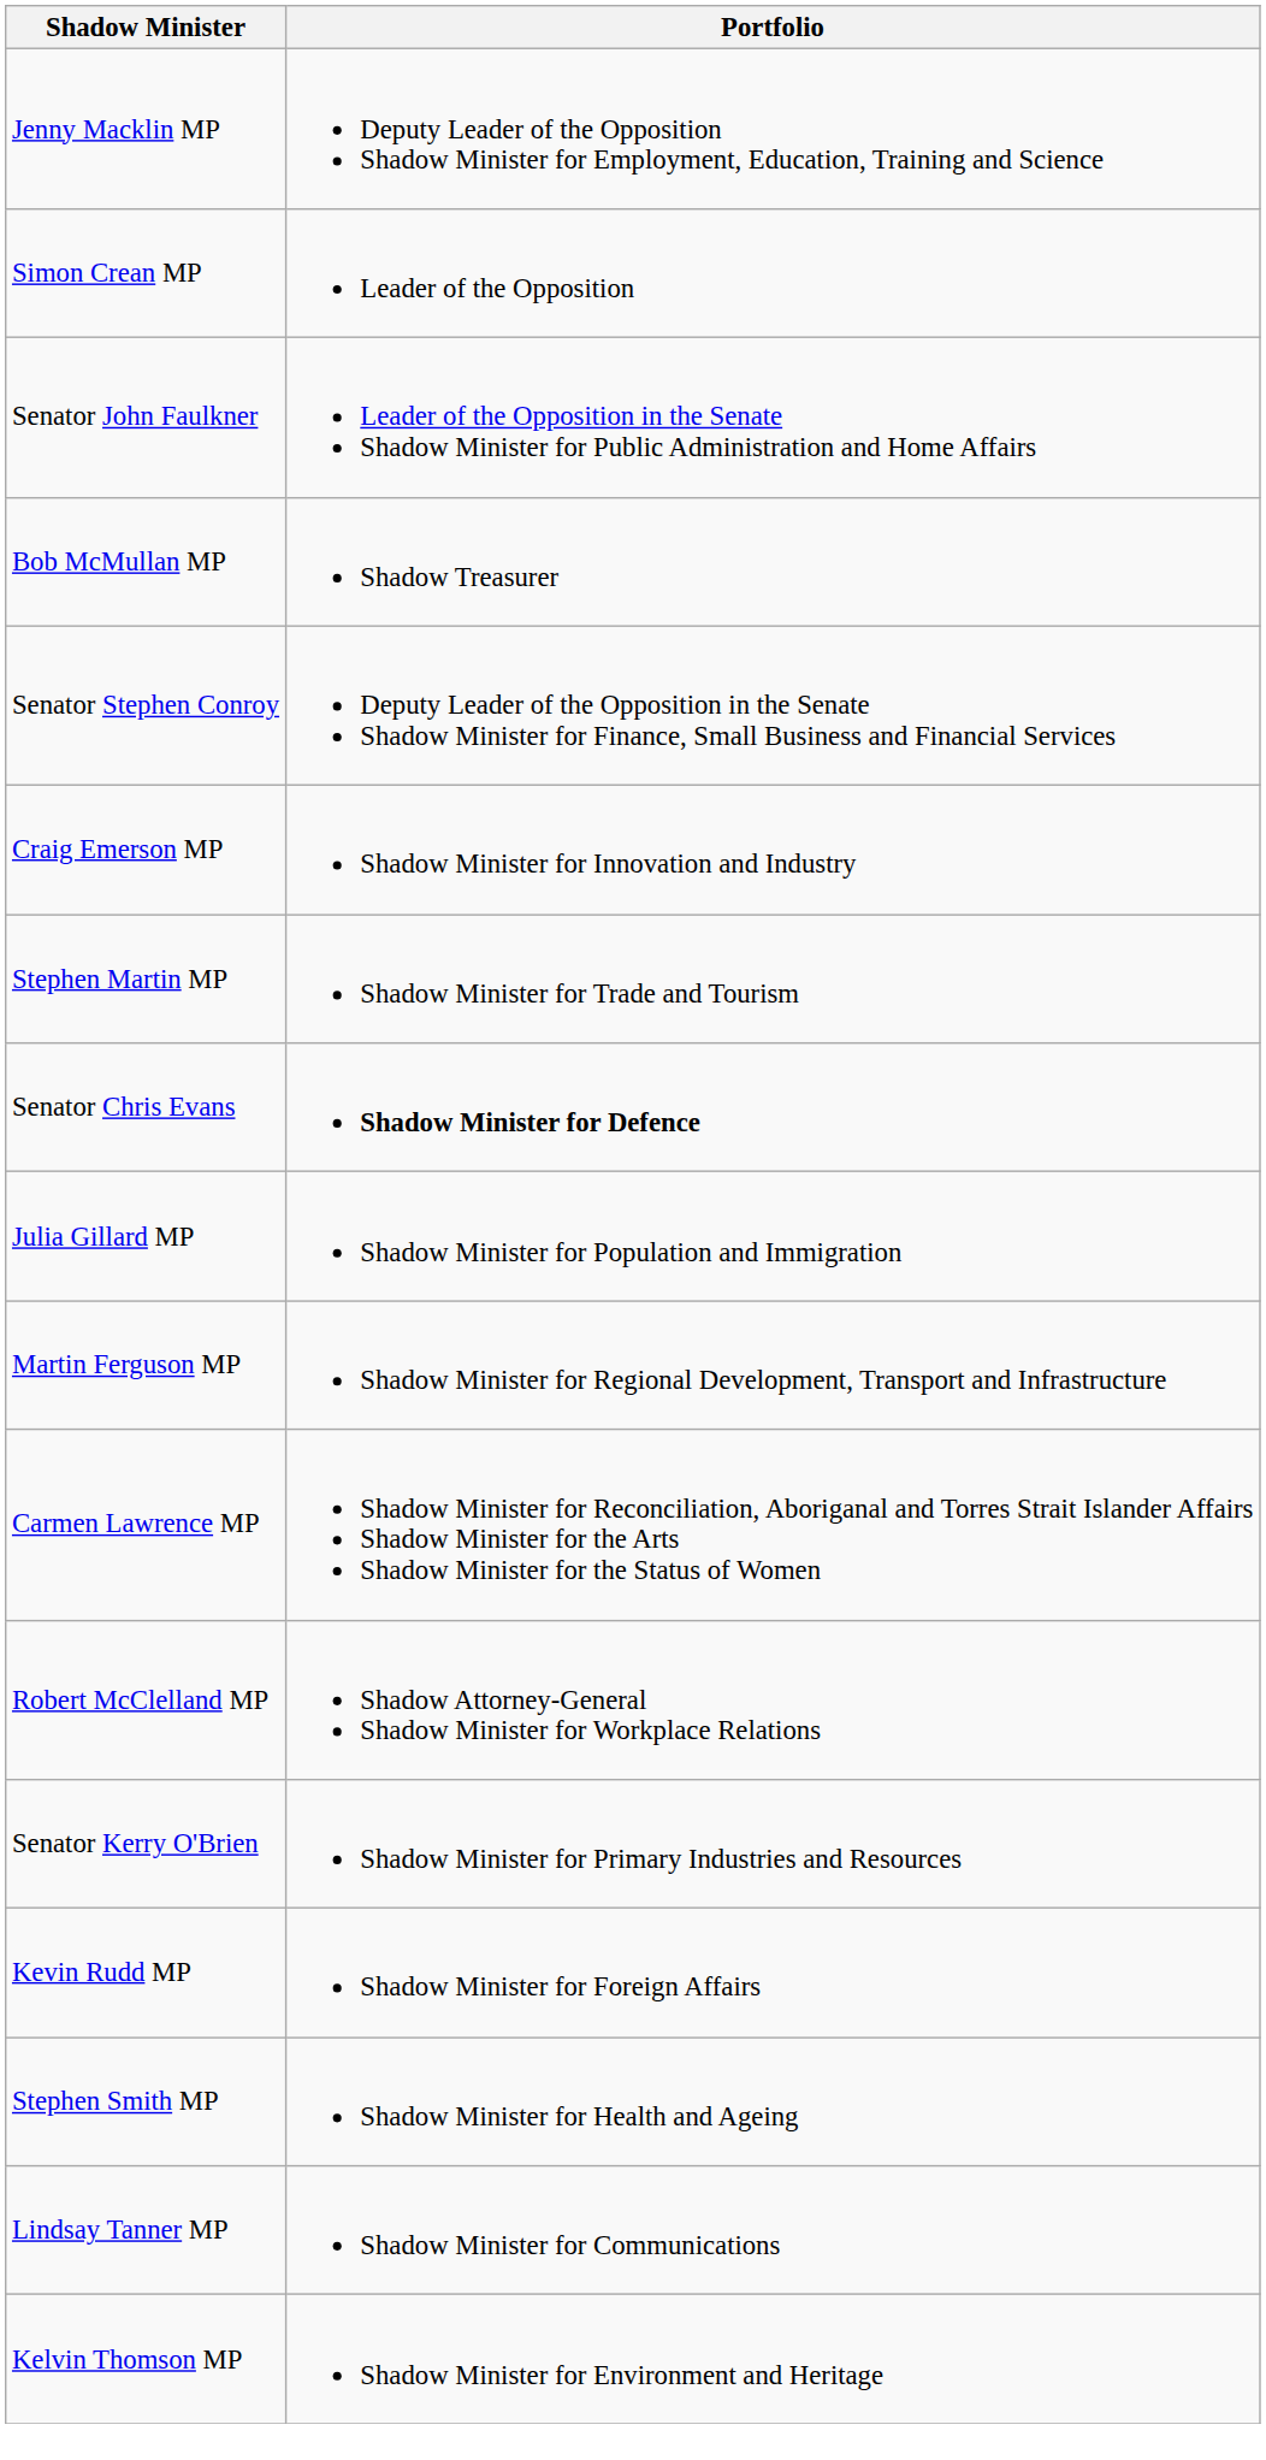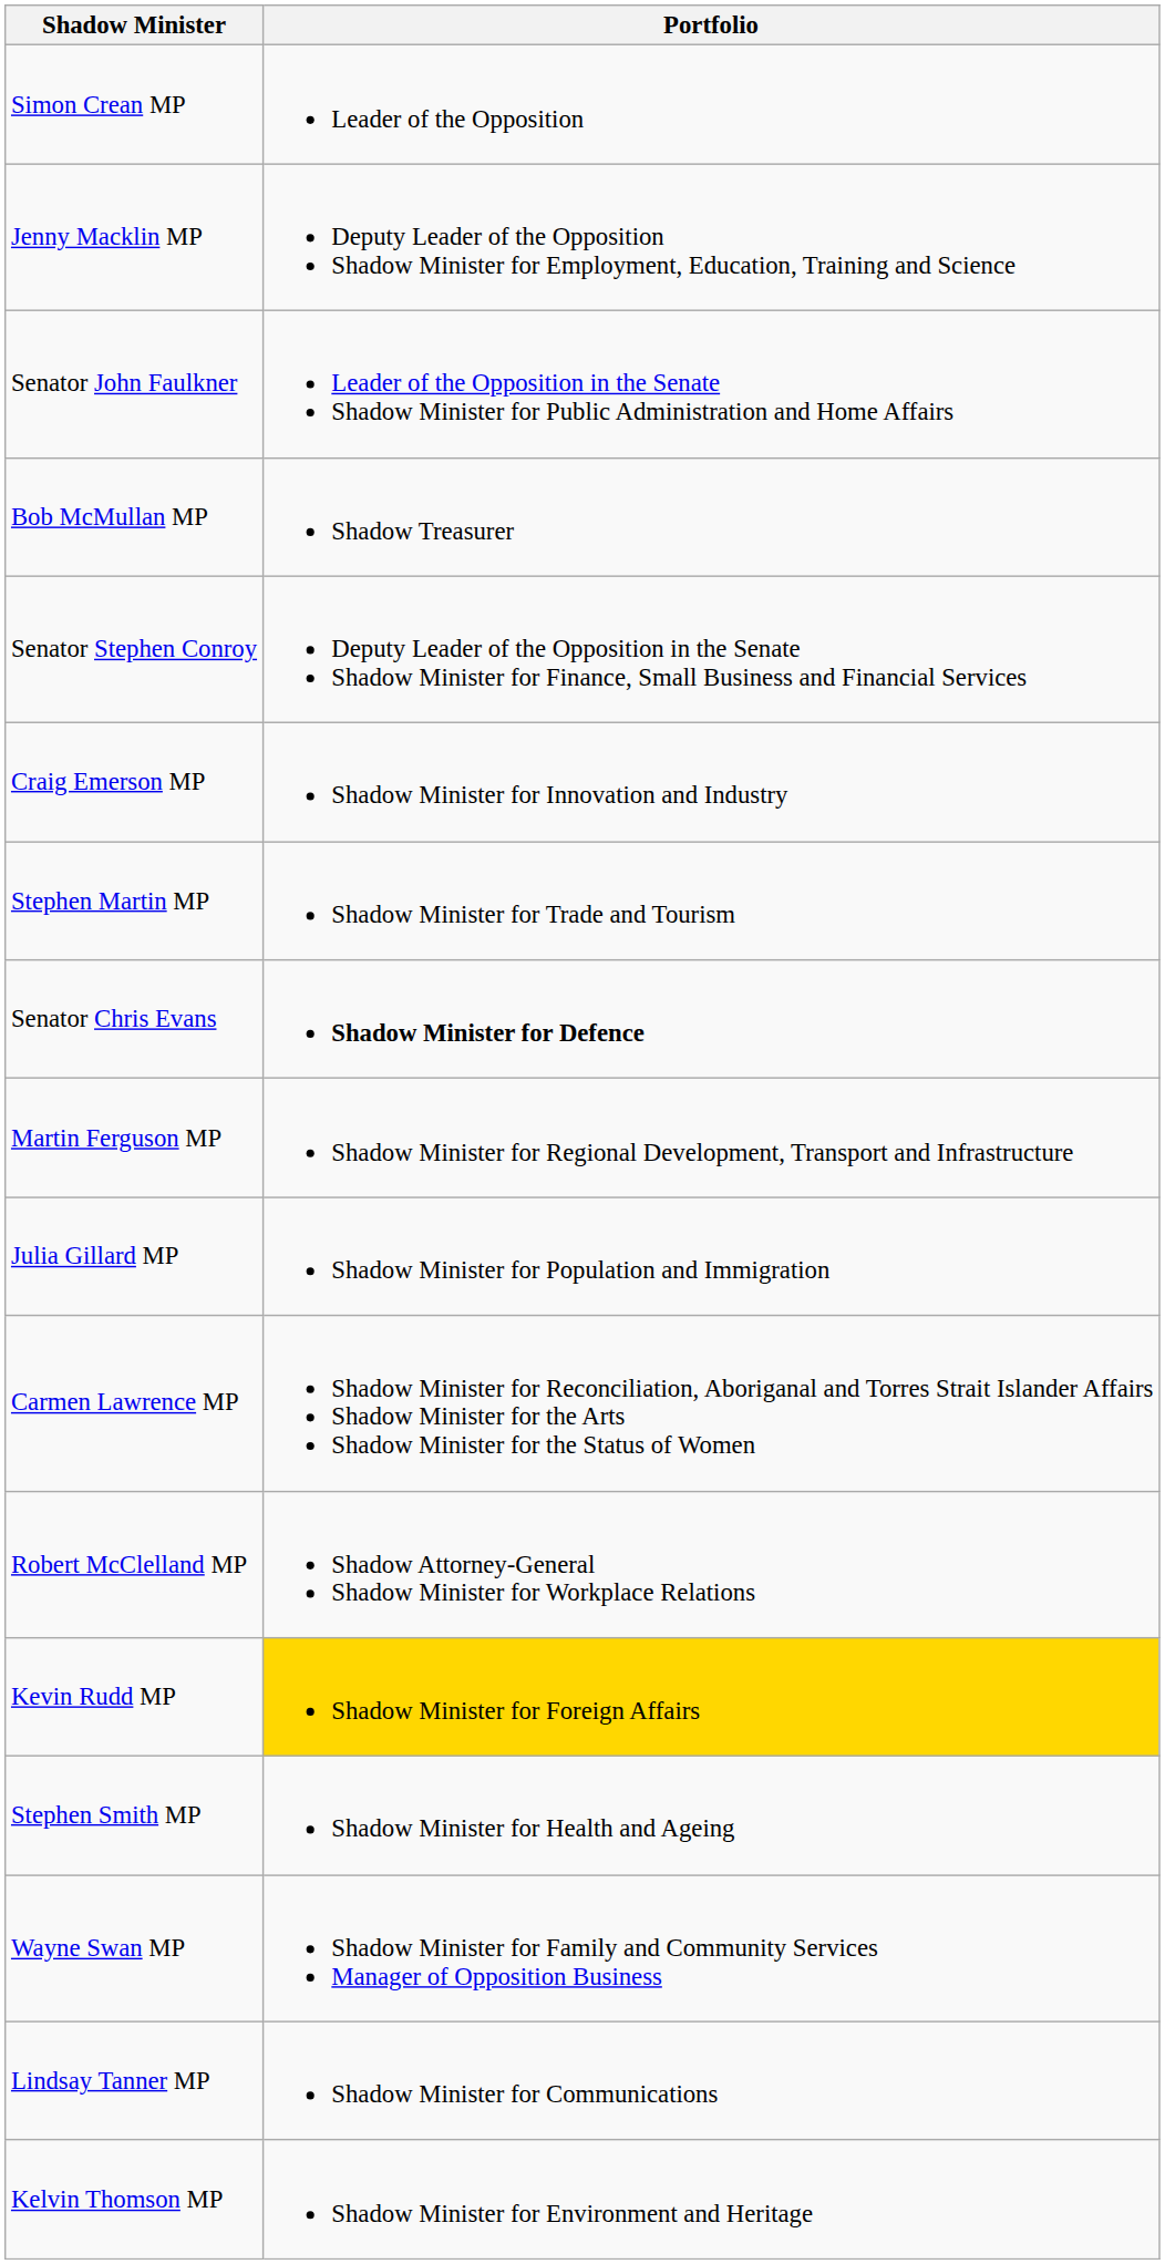 <table class="wikitable sortable">
 <tr>
 <th>Shadow Minister</th>
 <th>Portfolio</th>
 </tr>
 <tr>
+<td><a href='#'>Simon Crean</a> MP</td>
+<td><br><ul><li>Leader of the Opposition</li></ul></td>
+</tr>
+<tr>
 <td><a href='#'>Jenny Macklin</a> MP</td>
 <td><br><ul><li>Deputy Leader of the Opposition</li><li>Shadow Minister for Employment, Education, Training and Science</li></ul></td>
-</tr>
-<tr>
-<td><a href='#'>Simon Crean</a> MP</td>
-<td><br><ul><li>Leader of the Opposition</li></ul></td>
 </tr>
 <tr>
 <td>Senator <a href='#'>John Faulkner</a></td>
 <td><br><ul><li><a href='#'>Leader of the Opposition in the Senate</a></li><li>Shadow Minister for Public Administration and Home Affairs</li></ul></td>
 </tr>
 <tr>
 <td><a href='#'>Bob McMullan</a> MP</td>
 <td><br><ul><li>Shadow Treasurer</li></ul></td>
 </tr>
 <tr>
 <td>Senator <a href='#'>Stephen Conroy</a></td>
 <td><br><ul><li>Deputy Leader of the Opposition in the Senate</li><li>Shadow Minister for Finance, Small Business and Financial Services</li></ul></td>
 </tr>
 <tr>
 <td><a href='#'>Craig Emerson</a> MP</td>
 <td><br><ul><li>Shadow Minister for Innovation and Industry</li></ul></td>
 </tr>
 <tr>
 <td><a href='#'>Stephen Martin</a> MP</td>
 <td><br><ul><li>Shadow Minister for Trade and Tourism</li></ul></td>
 </tr>
 <tr>
 <td>Senator <a href='#'>Chris Evans</a></td>
 <td><strong><br><ul><li>Shadow Minister for Defence</li></ul></strong></td>
 </tr>
 <tr>
+<td><a href='#'>Martin Ferguson</a> MP</td>
+<td><br><ul><li>Shadow Minister for Regional Development, Transport and Infrastructure</li></ul></td>
+</tr>
+<tr>
 <td><a href='#'>Julia Gillard</a> MP</td>
 <td><br><ul><li>Shadow Minister for Population and Immigration</li></ul></td>
-</tr>
-<tr>
-<td><a href='#'>Martin Ferguson</a> MP</td>
-<td><br><ul><li>Shadow Minister for Regional Development, Transport and Infrastructure</li></ul></td>
 </tr>
 <tr>
 <td><a href='#'>Carmen Lawrence</a> MP</td>
 <td><br><ul><li>Shadow Minister for Reconciliation, Aboriganal and Torres Strait Islander Affairs</li><li>Shadow Minister for the Arts</li><li>Shadow Minister for the Status of Women</li></ul></td>
 </tr>
 <tr>
 <td><a href='#'>Robert McClelland</a> MP</td>
 <td><br><ul><li>Shadow Attorney-General</li><li>Shadow Minister for Workplace Relations</li></ul></td>
 </tr>
 <tr>
-<td>Senator <a href='#'>Kerry O'Brien</a></td>
-<td><br><ul><li>Shadow Minister for Primary Industries and Resources</li></ul></td>
-</tr>
-<tr>
 <td><a href='#'>Kevin Rudd</a> MP</td>
-<td><br><ul><li>Shadow Minister for Foreign Affairs</li></ul></td>
+<td style="background: gold;"><br><ul><li>Shadow Minister for Foreign Affairs</li></ul></td>
 </tr>
 <tr>
 <td><a href='#'>Stephen Smith</a> MP</td>
 <td><br><ul><li>Shadow Minister for Health and Ageing</li></ul></td>
+</tr>
+<tr>
+<td><a href='#'>Wayne Swan</a> MP</td>
+<td><br><ul><li>Shadow Minister for Family and Community Services</li><li><a href='#'>Manager of Opposition Business</a></li></ul></td>
 </tr>
 <tr>
 <td><a href='#'>Lindsay Tanner</a> MP</td>
 <td><br><ul><li>Shadow Minister for Communications</li></ul></td>
 </tr>
 <tr>
 <td><a href='#'>Kelvin Thomson</a> MP</td>
 <td><br><ul><li>Shadow Minister for Environment and Heritage</li></ul></td>
 </tr>
 </table>
